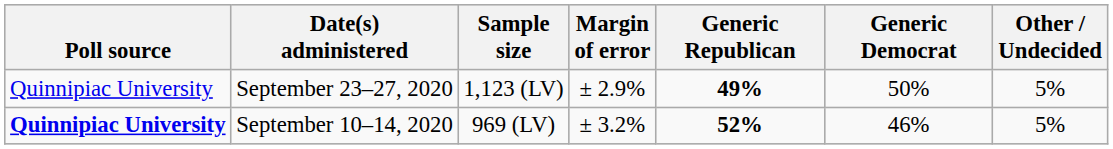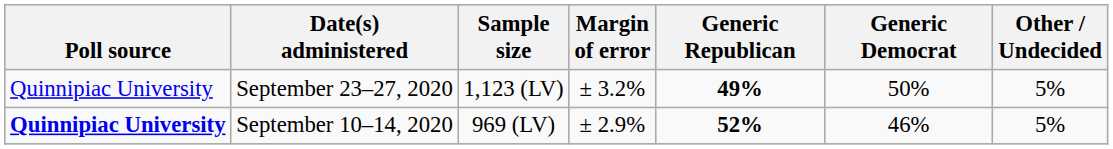 <table class="wikitable" style="font-size:90%;text-align:center;">
 <tr valign=bottom>
 <th>Poll source</th>
 <th>Date(s)<br>administered</th>
 <th>Sample<br>size</th>
 <th>Margin<br>of error</th>
 <th style="width:100px;">Generic<br>Republican</th>
 <th style="width:100px;">Generic<br>Democrat</th>
 <th>Other /<br>Undecided</th>
 </tr>
 <tr>
 <td style="text-align:left;"><a href='#'>Quinnipiac University</a></td>
 <td>September 23–27, 2020</td>
 <td>1,123 (LV)</td>
-<td>± 2.9%</td>
+<td>± 3.2%</td>
 <td><strong>49%</strong></td>
 <td>50%</td>
 <td>5%</td>
 </tr>
 <tr>
 <td style="text-align:left;"><strong><a href='#'>Quinnipiac University</a></strong></td>
 <td>September 10–14, 2020</td>
 <td>969 (LV)</td>
-<td>± 3.2%</td>
+<td>± 2.9%</td>
 <td><strong>52%</strong></td>
 <td>46%</td>
 <td>5%</td>
 </tr>
 </table>
